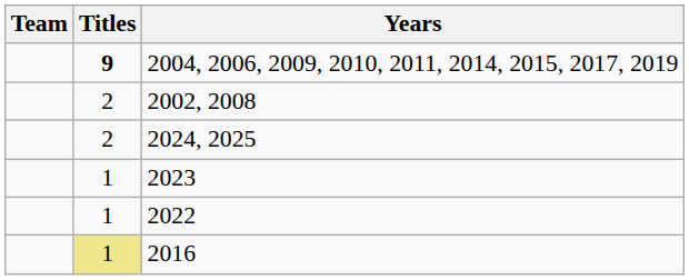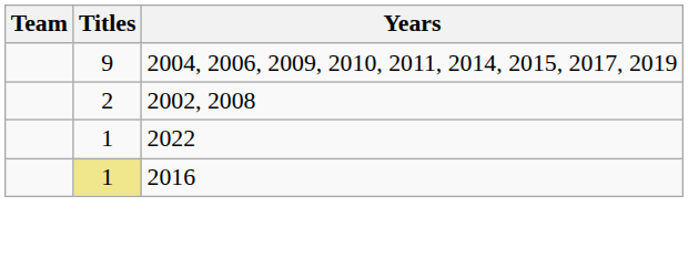 <table class="wikitable sortable" style="text-align:center">
 <tr>
 <th>Team</th>
 <th>Titles</th>
 <th>Years</th>
 </tr>
 <tr>
 <td style=><strong></strong></td>
-<td><strong>9</strong></td>
+<td>9</td>
 <td align=left>2004, 2006, 2009, 2010, 2011, 2014, 2015, 2017, 2019</td>
 </tr>
 <tr>
 <td style=><strong></strong></td>
 <td>2</td>
 <td align=left>2002, 2008</td>
-</tr>
-<tr>
-<td style=><strong></strong></td>
-<td>2</td>
-<td align=left>2024, 2025</td>
-</tr>
-<tr>
-<td style=><strong></strong></td>
-<td>1</td>
-<td align=left>2023</td>
 </tr>
 <tr>
 <td style=><strong></strong></td>
 <td>1</td>
 <td align=left>2022</td>
 </tr>
 <tr>
 <td style=><strong></strong></td>
 <td style="background: khaki;">1</td>
 <td align=left>2016</td>
 </tr>
 </table>
